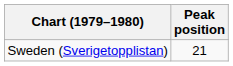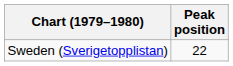 <table class="wikitable">
 <tr>
 <th>Chart (1979–1980)</th>
 <th>Peak<br>position</th>
 </tr>
 <tr>
 <td>Sweden (<a href='#'>Sverigetopplistan</a>)</td>
-<td align="center">21</td>
+<td align="center">22</td>
 </tr>
 </table>
